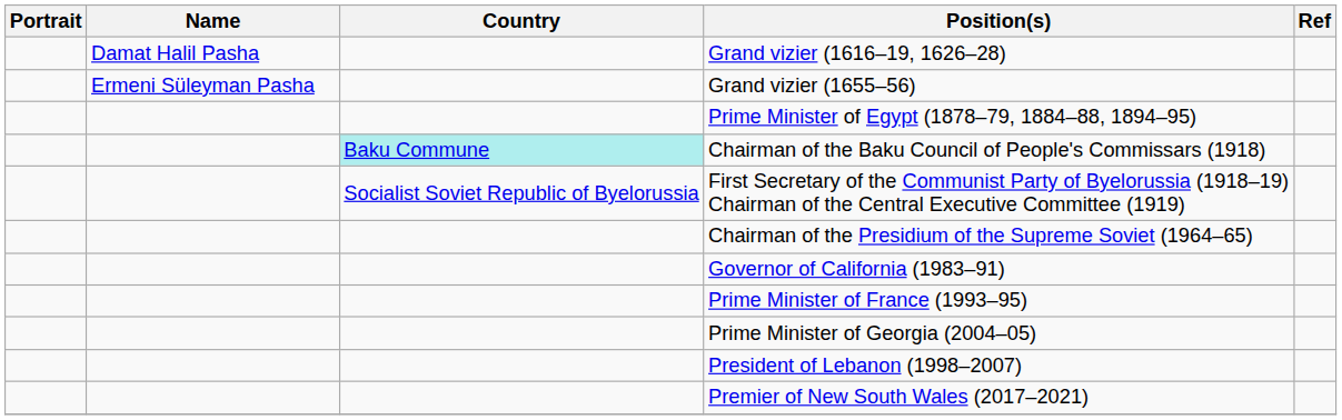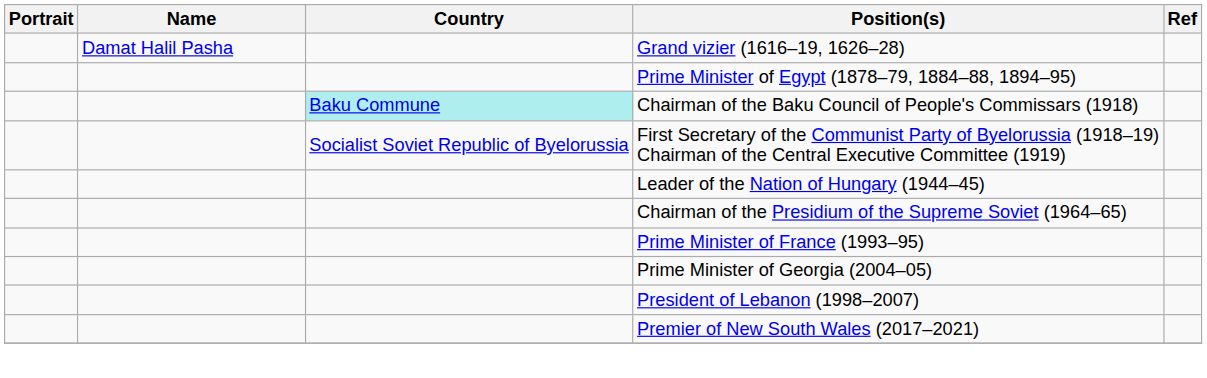 <table class="wikitable sortable" style="font-size:100%">
 <tr>
 <th>Portrait</th>
 <th style="width:12em">Name</th>
 <th>Country</th>
 <th>Position(s)</th>
 <th>Ref</th>
 </tr>
 <tr>
 <td></td>
 <td><a href='#'>Damat Halil Pasha</a></td>
 <td></td>
 <td><a href='#'>Grand vizier</a> (1616–19, 1626–28)</td>
-<td></td>
-</tr>
-<tr>
-<td></td>
-<td><a href='#'>Ermeni Süleyman Pasha</a></td>
-<td></td>
-<td>Grand vizier (1655–56)</td>
 <td></td>
 </tr>
 <tr>
 <td></td>
 <td></td>
 <td></td>
 <td><a href='#'>Prime Minister</a> of <a href='#'>Egypt</a> (1878–79, 1884–88, 1894–95)</td>
 <td></td>
 </tr>
 <tr>
 <td></td>
 <td></td>
 <td style="background: paleturquoise;"> <a href='#'>Baku Commune</a></td>
 <td>Chairman of the Baku Council of People's Commissars (1918)</td>
 <td></td>
 </tr>
 <tr>
 <td></td>
 <td></td>
 <td> <a href='#'>Socialist Soviet Republic of Byelorussia</a></td>
 <td>First Secretary of the <a href='#'>Communist Party of Byelorussia</a> (1918–19)<br> Chairman of the Central Executive Committee (1919)</td>
 <td></td>
 </tr>
 <tr>
 <td></td>
 <td></td>
 <td></td>
-<td>Chairman of the <a href='#'>Presidium of the Supreme Soviet</a> (1964–65)</td>
+<td>Leader of the <a href='#'>Nation of Hungary</a> (1944–45)</td>
 <td></td>
 </tr>
 <tr>
 <td></td>
 <td></td>
 <td></td>
-<td><a href='#'>Governor of California</a> (1983–91)</td>
+<td>Chairman of the <a href='#'>Presidium of the Supreme Soviet</a> (1964–65)</td>
 <td></td>
 </tr>
 <tr>
 <td></td>
 <td></td>
 <td></td>
 <td><a href='#'>Prime Minister of France</a> (1993–95)</td>
 <td></td>
 </tr>
 <tr>
 <td></td>
 <td></td>
 <td></td>
 <td>Prime Minister of Georgia (2004–05)</td>
 <td></td>
 </tr>
 <tr>
 <td></td>
 <td></td>
 <td></td>
 <td><a href='#'>President of Lebanon</a> (1998–2007)</td>
 <td></td>
 </tr>
 <tr>
 <td></td>
 <td></td>
 <td></td>
 <td><a href='#'>Premier of New South Wales</a> (2017–2021)</td>
 <td></td>
 </tr>
 <tr>
 </tr>
 </table>
